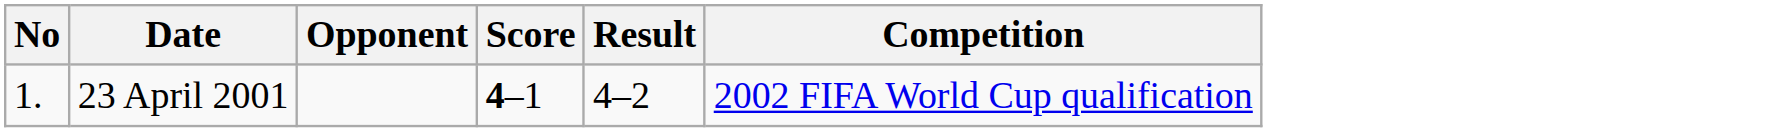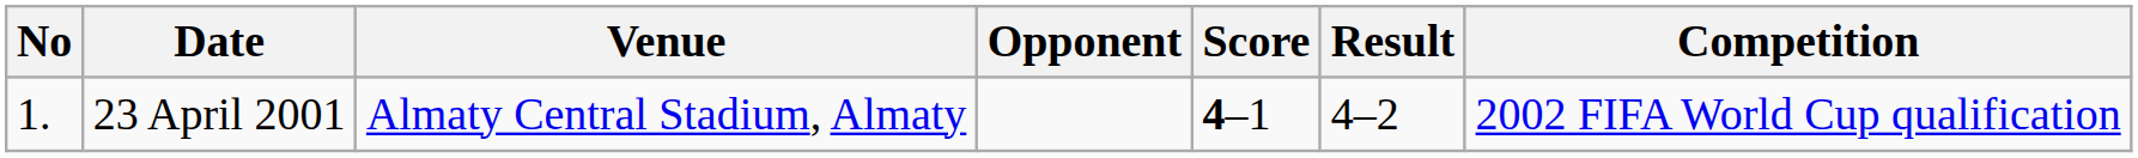 <table class="wikitable" style="font-size:100%;">
 <tr>
 <th>No</th>
 <th>Date</th>
+<th>Venue</th>
 <th>Opponent</th>
 <th>Score</th>
 <th>Result</th>
 <th>Competition</th>
 </tr>
 <tr>
 <td>1.</td>
 <td>23 April 2001</td>
+<td><a href='#'>Almaty Central Stadium</a>, <a href='#'>Almaty</a></td>
 <td></td>
 <td><strong>4</strong>–1</td>
 <td>4–2</td>
 <td><a href='#'>2002 FIFA World Cup qualification</a></td>
 </tr>
 </table>
